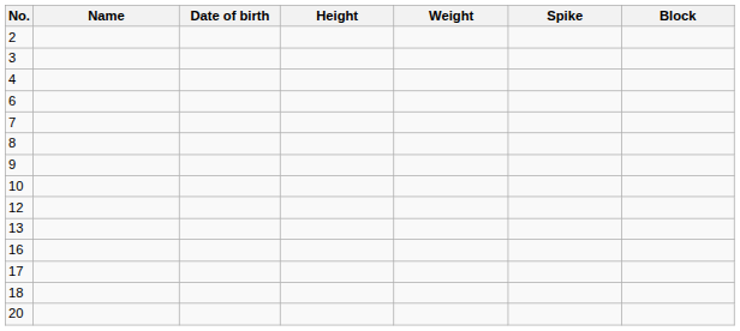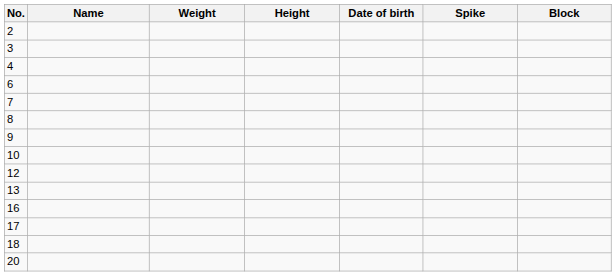 <table class=wikitable sortable style=font-size:100%; text-align:center;>
 <tr>
 <th>No.</th>
 <th style=width:12em>Name</th>
+<th style=width:9em>Weight</th>
+<th style=width:9em>Height</th>
 <th style=width:8em>Date of birth</th>
-<th style=width:9em>Height</th>
-<th style=width:9em>Weight</th>
 <th style=width:9em>Spike</th>
 <th style=width:9em>Block</th>
 </tr>
 <tr>
 <td>2</td>
 <td align=left></td>
-<td align=right></td>
 <td></td>
 <td></td>
+<td align=right></td>
 <td></td>
 <td></td>
 </tr>
 <tr>
 <td>3</td>
 <td align=left></td>
-<td align=right></td>
 <td></td>
 <td></td>
+<td align=right></td>
 <td></td>
 <td></td>
 </tr>
 <tr>
 <td>4</td>
 <td align=left></td>
-<td align=right></td>
 <td></td>
 <td></td>
+<td align=right></td>
 <td></td>
 <td></td>
 </tr>
 <tr>
 <td>6</td>
 <td align=left></td>
-<td align=right></td>
 <td></td>
 <td></td>
+<td align=right></td>
 <td></td>
 <td></td>
 </tr>
 <tr>
 <td>7</td>
 <td align=left></td>
-<td align=right></td>
 <td></td>
 <td></td>
+<td align=right></td>
 <td></td>
 <td></td>
 </tr>
 <tr>
 <td>8</td>
 <td align=left></td>
-<td align=right></td>
 <td></td>
 <td></td>
+<td align=right></td>
 <td></td>
 <td></td>
 </tr>
 <tr>
 <td>9</td>
 <td align=left></td>
-<td align=right></td>
 <td></td>
 <td></td>
+<td align=right></td>
 <td></td>
 <td></td>
 </tr>
 <tr>
 <td>10</td>
 <td align=left></td>
-<td align=right></td>
 <td></td>
 <td></td>
+<td align=right></td>
 <td></td>
 <td></td>
 </tr>
 <tr>
 <td>12</td>
 <td align=left></td>
-<td align=right></td>
 <td></td>
 <td></td>
+<td align=right></td>
 <td></td>
 <td></td>
 </tr>
 <tr>
 <td>13</td>
 <td align=left></td>
-<td align=right></td>
 <td></td>
 <td></td>
+<td align=right></td>
 <td></td>
 <td></td>
 </tr>
 <tr>
 <td>16</td>
 <td align=left></td>
-<td align=right></td>
 <td></td>
 <td></td>
+<td align=right></td>
 <td></td>
 <td></td>
 </tr>
 <tr>
 <td>17</td>
 <td align=left></td>
-<td align=right></td>
 <td></td>
 <td></td>
+<td align=right></td>
 <td></td>
 <td></td>
 </tr>
 <tr>
 <td>18</td>
 <td align=left></td>
-<td align=right></td>
 <td></td>
 <td></td>
+<td align=right></td>
 <td></td>
 <td></td>
 </tr>
 <tr>
 <td>20</td>
 <td align=left></td>
-<td align=right></td>
 <td></td>
 <td></td>
+<td align=right></td>
 <td></td>
 <td></td>
 </tr>
 </table>
